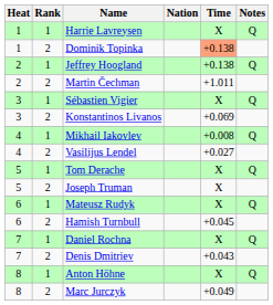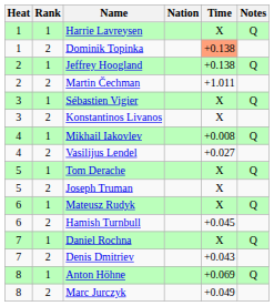 <table class="wikitable sortable" style="text-align:center">
 <tr>
 <th>Heat</th>
 <th>Rank</th>
 <th>Name</th>
 <th>Nation</th>
 <th>Time</th>
 <th>Notes</th>
 </tr>
 <tr bgcolor=bbffbb>
 <td>1</td>
 <td>1</td>
 <td align=left><a href='#'>Harrie Lavreysen</a></td>
 <td align=left></td>
 <td>X</td>
 <td>Q</td>
 </tr>
 <tr>
 <td>1</td>
 <td>2</td>
 <td align=left><a href='#'>Dominik Topinka</a></td>
 <td align=left></td>
 <td style="background: lightsalmon;">+0.138</td>
 <td></td>
 </tr>
 <tr bgcolor=bbffbb>
 <td>2</td>
 <td>1</td>
 <td align=left><a href='#'>Jeffrey Hoogland</a></td>
 <td align=left></td>
 <td>+0.138</td>
 <td>Q</td>
 </tr>
 <tr>
 <td>2</td>
 <td>2</td>
 <td align=left><a href='#'>Martin Čechman</a></td>
 <td align=left></td>
 <td>+1.011</td>
 <td></td>
 </tr>
 <tr bgcolor=bbffbb>
 <td>3</td>
 <td>1</td>
 <td align=left><a href='#'>Sébastien Vigier</a></td>
 <td align=left></td>
 <td>X</td>
 <td>Q</td>
 </tr>
 <tr>
 <td>3</td>
 <td>2</td>
 <td align=left><a href='#'>Konstantinos Livanos</a></td>
 <td align=left></td>
-<td>+0.069</td>
+<td>X</td>
 <td></td>
 </tr>
 <tr bgcolor=bbffbb>
 <td>4</td>
 <td>1</td>
 <td align=left><a href='#'>Mikhail Iakovlev</a></td>
 <td align=left></td>
 <td>+0.008</td>
 <td>Q</td>
 </tr>
 <tr>
 <td>4</td>
 <td>2</td>
 <td align=left><a href='#'>Vasilijus Lendel</a></td>
 <td align=left></td>
 <td>+0.027</td>
 <td></td>
 </tr>
 <tr bgcolor=bbffbb>
 <td>5</td>
 <td>1</td>
 <td align=left><a href='#'>Tom Derache</a></td>
 <td align=left></td>
 <td>X</td>
 <td>Q</td>
 </tr>
 <tr>
 <td>5</td>
 <td>2</td>
 <td align=left><a href='#'>Joseph Truman</a></td>
 <td align=left></td>
 <td>X</td>
 <td></td>
 </tr>
 <tr bgcolor=bbffbb>
 <td>6</td>
 <td>1</td>
 <td align=left><a href='#'>Mateusz Rudyk</a></td>
 <td align=left></td>
 <td>X</td>
 <td>Q</td>
 </tr>
 <tr>
 <td>6</td>
 <td>2</td>
 <td align=left><a href='#'>Hamish Turnbull</a></td>
 <td align=left></td>
 <td>+0.045</td>
 <td></td>
 </tr>
 <tr bgcolor=bbffbb>
 <td>7</td>
 <td>1</td>
 <td align=left><a href='#'>Daniel Rochna</a></td>
 <td align=left></td>
 <td>X</td>
 <td>Q</td>
 </tr>
 <tr>
 <td>7</td>
 <td>2</td>
 <td align=left><a href='#'>Denis Dmitriev</a></td>
 <td align=left></td>
 <td>+0.043</td>
 <td></td>
 </tr>
 <tr bgcolor=bbffbb>
 <td>8</td>
 <td>1</td>
 <td align=left><a href='#'>Anton Höhne</a></td>
 <td align=left></td>
-<td>X</td>
+<td>+0.069</td>
 <td>Q</td>
 </tr>
 <tr>
 <td>8</td>
 <td>2</td>
 <td align=left><a href='#'>Marc Jurczyk</a></td>
 <td align=left></td>
 <td>+0.049</td>
 <td></td>
 </tr>
 </table>
